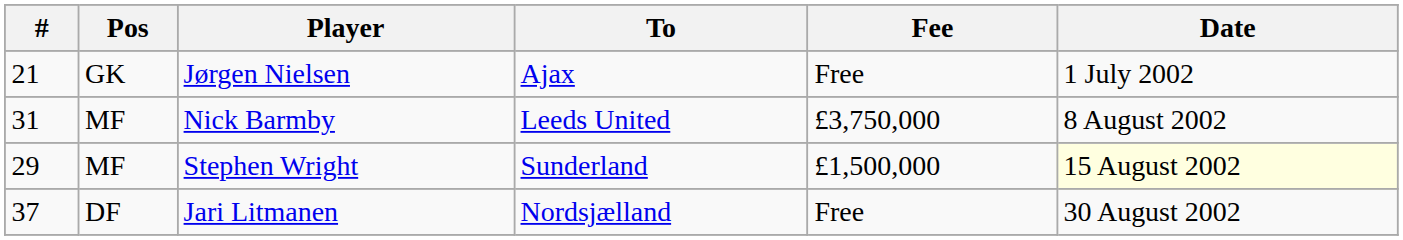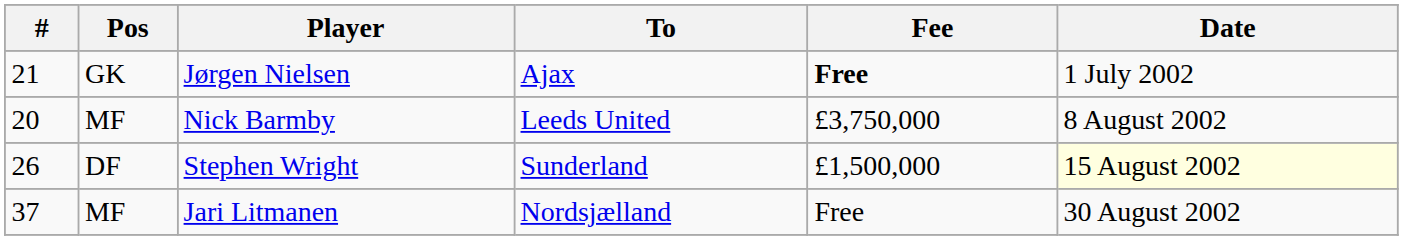 <table class="wikitable" style="width:60%; text-align:center; font-size:95%; text-align:left;">
 <tr>
 <th>#</th>
 <th>Pos</th>
 <th>Player</th>
 <th>To</th>
 <th>Fee</th>
 <th>Date</th>
 </tr>
 <tr>
 <td>21</td>
 <td>GK</td>
 <td> <a href='#'>Jørgen Nielsen</a></td>
 <td> <a href='#'>Ajax</a></td>
-<td>Free</td>
+<td><strong>Free</strong></td>
 <td>1 July 2002</td>
 </tr>
 <tr>
-<td>31</td>
+<td>20</td>
 <td>MF</td>
 <td> <a href='#'>Nick Barmby</a></td>
 <td> <a href='#'>Leeds United</a></td>
 <td>£3,750,000</td>
 <td>8 August 2002</td>
 </tr>
 <tr>
-<td>29</td>
-<td>MF</td>
+<td>26</td>
+<td>DF</td>
 <td> <a href='#'>Stephen Wright</a></td>
 <td> <a href='#'>Sunderland</a></td>
 <td>£1,500,000</td>
 <td style="background: lightyellow;">15 August 2002</td>
 </tr>
 <tr>
 <td>37</td>
-<td>DF</td>
+<td>MF</td>
 <td> <a href='#'>Jari Litmanen</a></td>
 <td> <a href='#'>Nordsjælland</a></td>
 <td>Free</td>
 <td>30 August 2002</td>
 </tr>
 </table>
